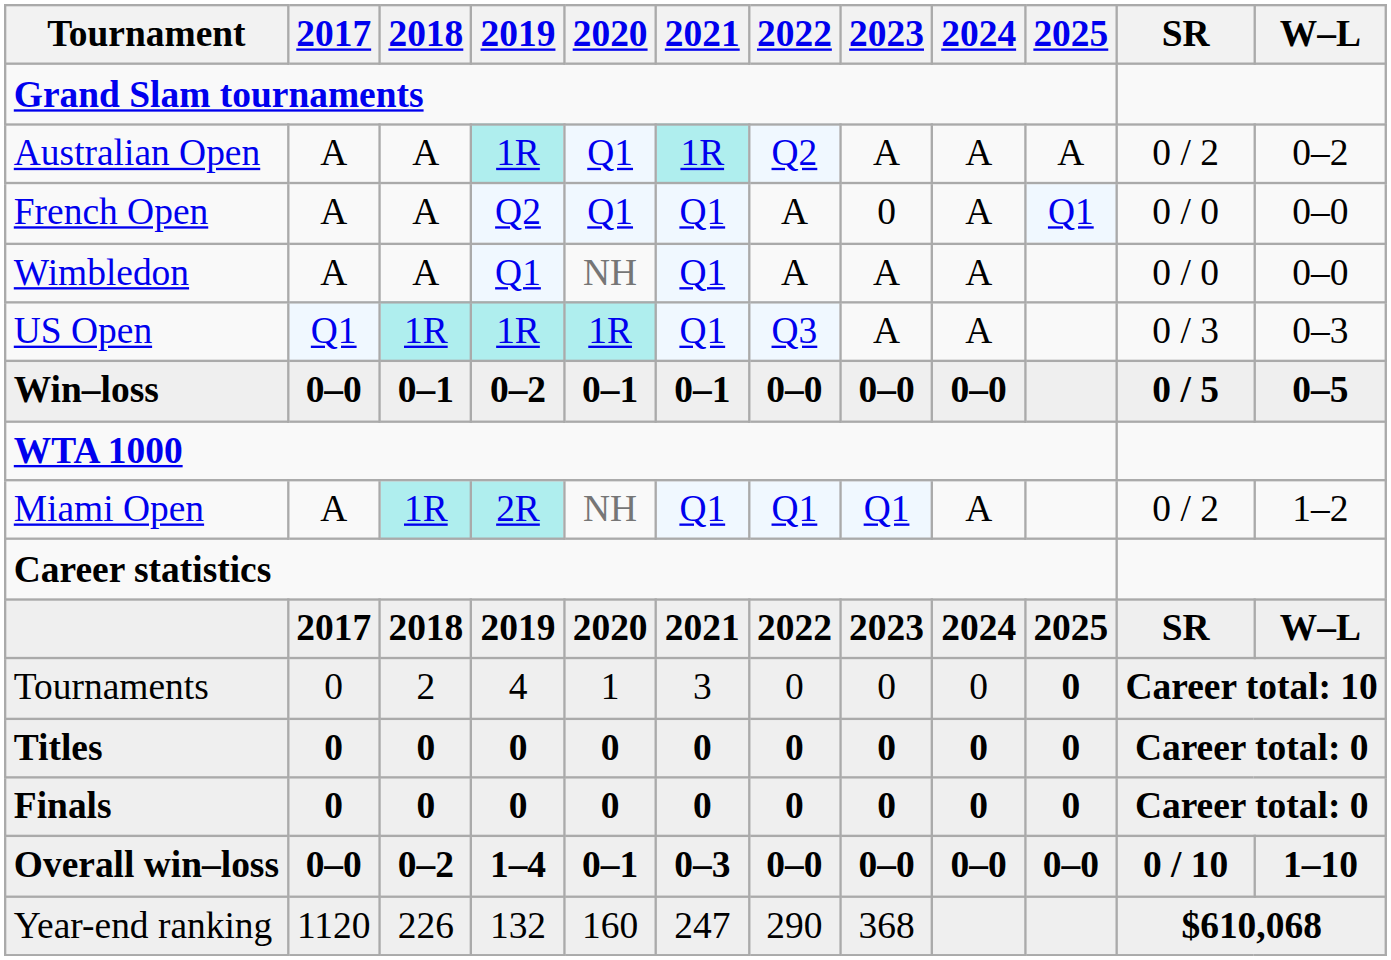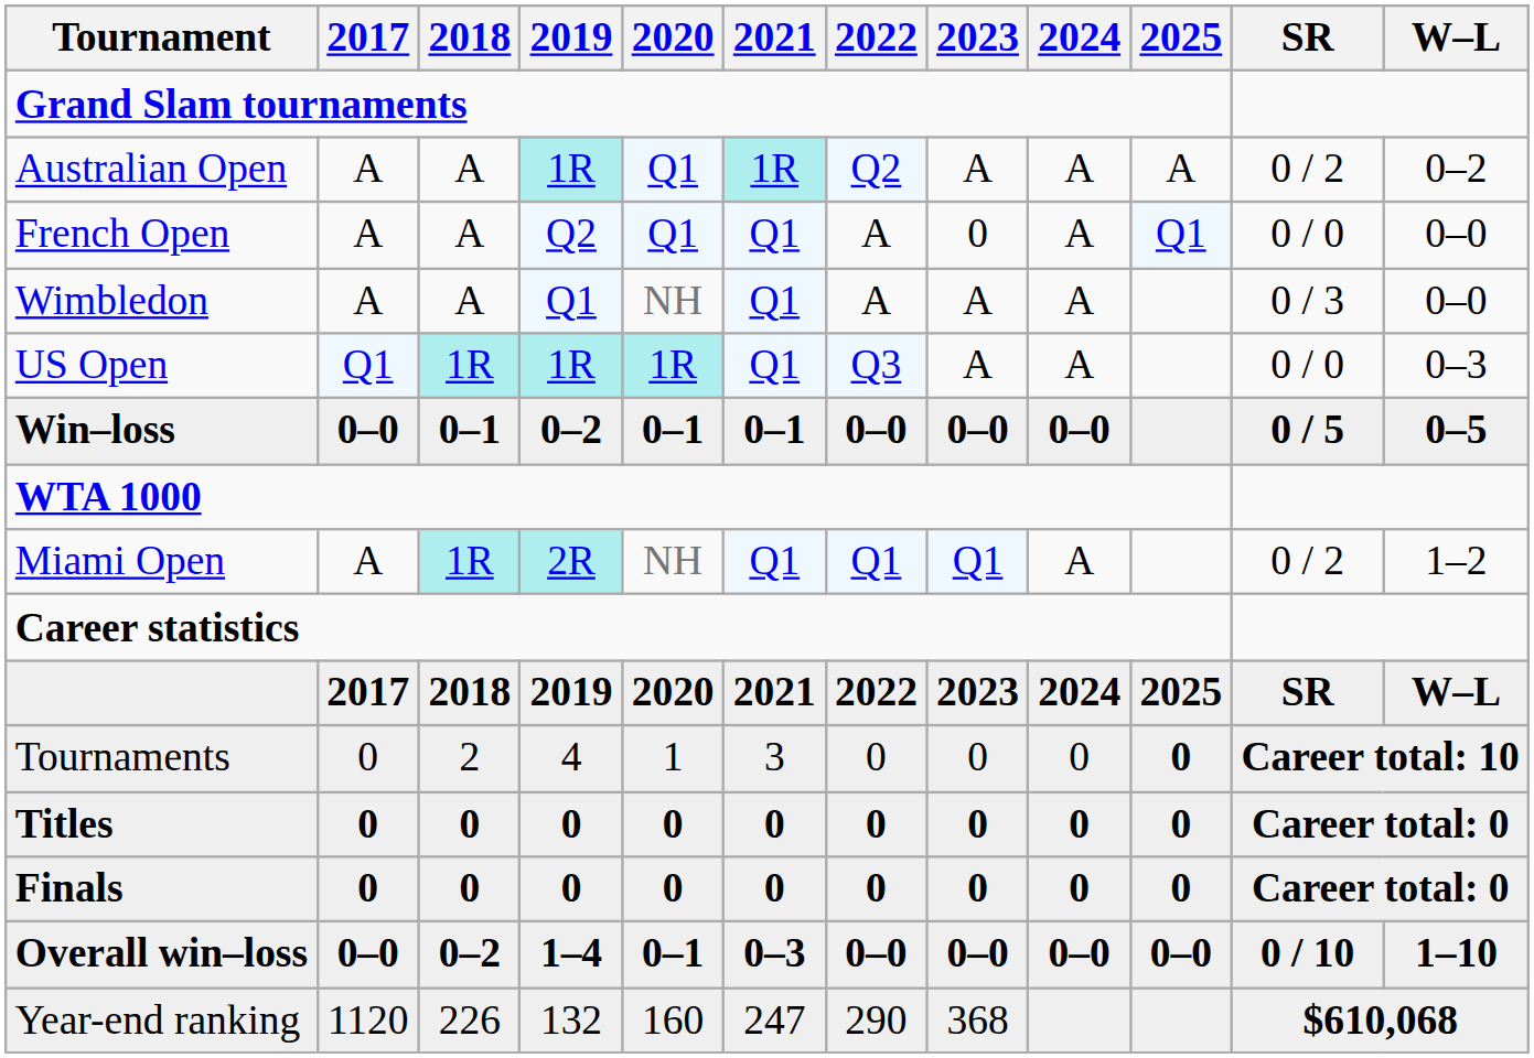 <table class=wikitable style=text-align:center>
 <tr>
 <th>Tournament</th>
 <th><a href='#'>2017</a></th>
 <th><a href='#'>2018</a></th>
 <th><a href='#'>2019</a></th>
 <th><a href='#'>2020</a></th>
 <th><a href='#'>2021</a></th>
 <th><a href='#'>2022</a></th>
 <th><a href='#'>2023</a></th>
 <th><a href='#'>2024</a></th>
 <th><a href='#'>2025</a></th>
 <th>SR</th>
 <th>W–L</th>
 </tr>
 <tr>
 <td colspan="10" align="left"><strong><a href='#'>Grand Slam tournaments</a></strong></td>
 </tr>
 <tr>
 <td align=left><a href='#'>Australian Open</a></td>
 <td>A</td>
 <td>A</td>
 <td bgcolor=afeeee><a href='#'>1R</a></td>
 <td bgcolor=f0f8ff><a href='#'>Q1</a></td>
 <td bgcolor=afeeee><a href='#'>1R</a></td>
 <td bgcolor=f0f8ff><a href='#'>Q2</a></td>
 <td>A</td>
 <td>A</td>
 <td>A</td>
 <td>0 / 2</td>
 <td>0–2</td>
 </tr>
 <tr>
 <td align=left><a href='#'>French Open</a></td>
 <td>A</td>
 <td>A</td>
 <td bgcolor=f0f8ff><a href='#'>Q2</a></td>
 <td bgcolor=f0f8ff><a href='#'>Q1</a></td>
 <td bgcolor=f0f8ff><a href='#'>Q1</a></td>
 <td>A</td>
 <td>0</td>
 <td>A</td>
 <td bgcolor=f0f8ff><a href='#'>Q1</a></td>
 <td>0 / 0</td>
 <td>0–0</td>
 </tr>
 <tr>
 <td align=left><a href='#'>Wimbledon</a></td>
 <td>A</td>
 <td>A</td>
 <td bgcolor=f0f8ff><a href='#'>Q1</a></td>
 <td style=color:#767676;>NH</td>
 <td bgcolor=f0f8ff><a href='#'>Q1</a></td>
 <td>A</td>
 <td>A</td>
 <td>A</td>
 <td></td>
-<td>0 / 0</td>
+<td>0 / 3</td>
 <td>0–0</td>
 </tr>
 <tr>
 <td align=left><a href='#'>US Open</a></td>
 <td bgcolor=f0f8ff><a href='#'>Q1</a></td>
 <td bgcolor=afeeee><a href='#'>1R</a></td>
 <td bgcolor=afeeee><a href='#'>1R</a></td>
 <td bgcolor=afeeee><a href='#'>1R</a></td>
 <td bgcolor=f0f8ff><a href='#'>Q1</a></td>
 <td bgcolor=f0f8ff><a href='#'>Q3</a></td>
 <td>A</td>
 <td>A</td>
 <td></td>
-<td>0 / 3</td>
+<td>0 / 0</td>
 <td>0–3</td>
 </tr>
 <tr style=font-weight:bold;background:#efefef>
 <td style=text-align:left>Win–loss</td>
 <td>0–0</td>
 <td>0–1</td>
 <td>0–2</td>
 <td>0–1</td>
 <td>0–1</td>
 <td>0–0</td>
 <td>0–0</td>
 <td>0–0</td>
 <td></td>
 <td>0 / 5</td>
 <td>0–5</td>
 </tr>
 <tr>
 <td colspan="10" style="text-align:left"><strong><a href='#'>WTA 1000</a></strong></td>
 </tr>
 <tr>
 <td align=left><a href='#'>Miami Open</a></td>
 <td>A</td>
 <td bgcolor=afeeee><a href='#'>1R</a></td>
 <td bgcolor=afeeee><a href='#'>2R</a></td>
 <td style=color:#767676;>NH</td>
 <td bgcolor=f0f8ff><a href='#'>Q1</a></td>
 <td bgcolor=f0f8ff><a href='#'>Q1</a></td>
 <td bgcolor=f0f8ff><a href='#'>Q1</a></td>
 <td>A</td>
 <td></td>
 <td>0 / 2</td>
 <td>1–2</td>
 </tr>
 <tr>
 <td colspan="10" style="text-align:left"><strong>Career statistics</strong></td>
 </tr>
 <tr style=font-weight:bold;background:#efefef>
 <td></td>
 <td>2017</td>
 <td>2018</td>
 <td>2019</td>
 <td>2020</td>
 <td>2021</td>
 <td>2022</td>
 <td>2023</td>
 <td>2024</td>
 <td>2025</td>
 <td>SR</td>
 <td>W–L</td>
 </tr>
 <tr style=background:#efefef>
 <td align=left>Tournaments</td>
 <td>0</td>
 <td>2</td>
 <td>4</td>
 <td>1</td>
 <td>3</td>
 <td>0</td>
 <td>0</td>
 <td>0</td>
 <td><strong>0</strong></td>
 <td colspan=3><strong>Career total: 10</strong></td>
 </tr>
 <tr style=font-weight:bold;background:#efefef>
 <td style=text-align:left>Titles</td>
 <td>0</td>
 <td>0</td>
 <td>0</td>
 <td>0</td>
 <td>0</td>
 <td>0</td>
 <td>0</td>
 <td>0</td>
 <td>0</td>
 <td colspan=3>Career total: 0</td>
 </tr>
 <tr style=font-weight:bold;background:#efefef>
 <td style=text-align:left>Finals</td>
 <td>0</td>
 <td>0</td>
 <td>0</td>
 <td>0</td>
 <td>0</td>
 <td>0</td>
 <td>0</td>
 <td>0</td>
 <td>0</td>
 <td colspan=3>Career total: 0</td>
 </tr>
 <tr style=font-weight:bold;background:#efefef>
 <td align=left>Overall win–loss</td>
 <td>0–0</td>
 <td>0–2</td>
 <td>1–4</td>
 <td>0–1</td>
 <td>0–3</td>
 <td>0–0</td>
 <td>0–0</td>
 <td>0–0</td>
 <td>0–0</td>
 <td>0 / 10</td>
 <td>1–10</td>
 </tr>
 <tr bgcolor=efefef>
 <td align=left>Year-end ranking</td>
 <td>1120</td>
 <td>226</td>
 <td>132</td>
 <td>160</td>
 <td>247</td>
 <td>290</td>
 <td>368</td>
 <td></td>
 <td></td>
 <td colspan="3"><strong>$610,068</strong></td>
 </tr>
 </table>
